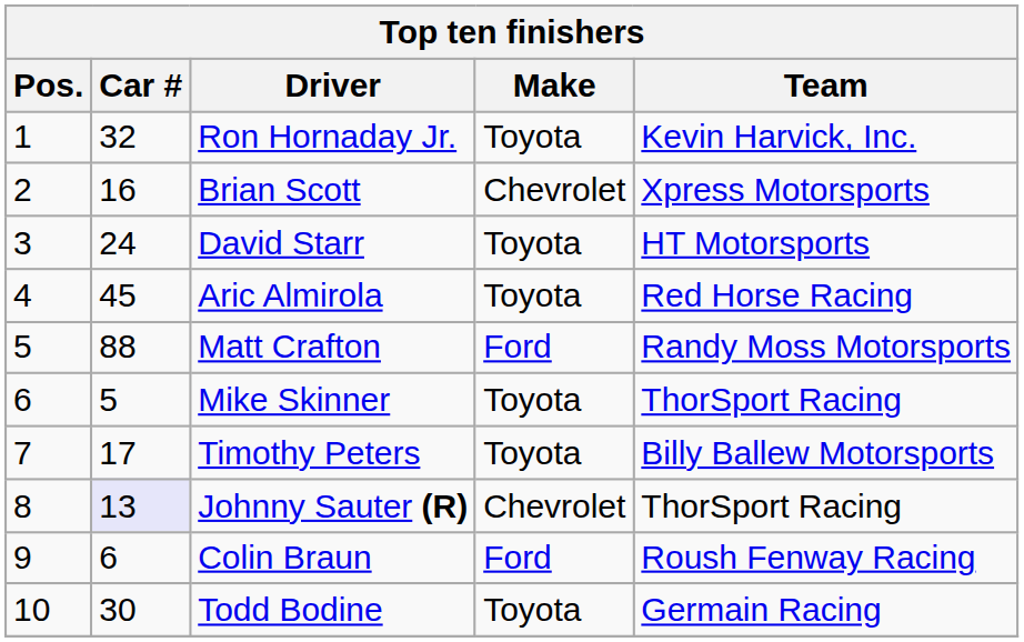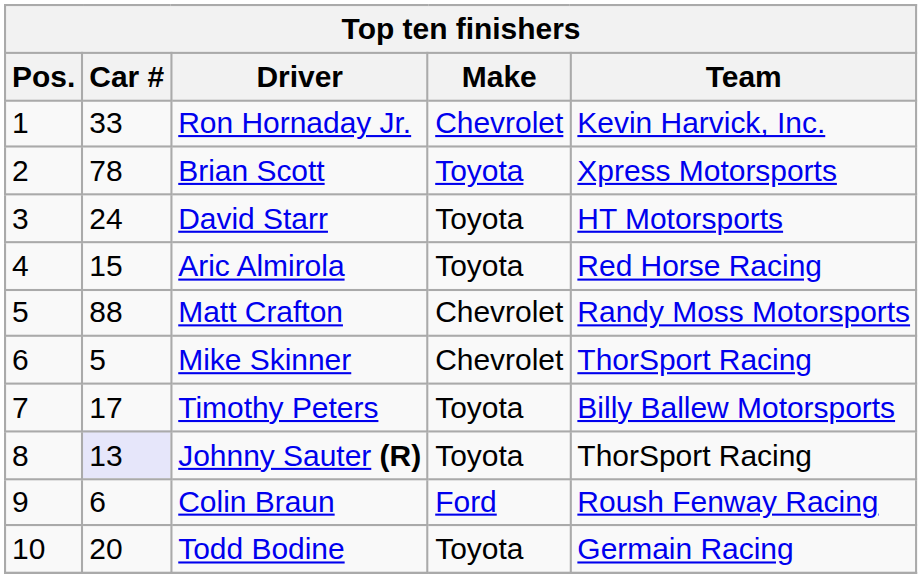 <table class="wikitable" style="font-size: 90%">
 <tr>
 <th colspan=9>Top ten finishers</th>
 </tr>
 <tr>
 <th>Pos.</th>
 <th>Car #</th>
 <th>Driver</th>
 <th>Make</th>
 <th>Team</th>
 </tr>
 <tr>
 <td>1</td>
-<td>32</td>
+<td>33</td>
 <td><a href='#'>Ron Hornaday Jr.</a></td>
-<td>Toyota</td>
+<td><a href='#'>Chevrolet</a></td>
 <td><a href='#'>Kevin Harvick, Inc.</a></td>
 </tr>
 <tr>
 <td>2</td>
-<td>16</td>
+<td>78</td>
 <td><a href='#'>Brian Scott</a></td>
-<td>Chevrolet</td>
+<td><a href='#'>Toyota</a></td>
 <td><a href='#'>Xpress Motorsports</a></td>
 </tr>
 <tr>
 <td>3</td>
 <td>24</td>
 <td><a href='#'>David Starr</a></td>
 <td>Toyota</td>
 <td><a href='#'>HT Motorsports</a></td>
 </tr>
 <tr>
 <td>4</td>
-<td>45</td>
+<td>15</td>
 <td><a href='#'>Aric Almirola</a></td>
 <td>Toyota</td>
 <td><a href='#'>Red Horse Racing</a></td>
 </tr>
 <tr>
 <td>5</td>
 <td>88</td>
 <td><a href='#'>Matt Crafton</a></td>
-<td><a href='#'>Ford</a></td>
+<td>Chevrolet</td>
 <td><a href='#'>Randy Moss Motorsports</a></td>
 </tr>
 <tr>
 <td>6</td>
 <td>5</td>
 <td><a href='#'>Mike Skinner</a></td>
-<td>Toyota</td>
+<td>Chevrolet</td>
 <td><a href='#'>ThorSport Racing</a></td>
 </tr>
 <tr>
 <td>7</td>
 <td>17</td>
 <td><a href='#'>Timothy Peters</a></td>
 <td>Toyota</td>
 <td><a href='#'>Billy Ballew Motorsports</a></td>
 </tr>
 <tr>
 <td>8</td>
 <td style="background: lavender;">13</td>
 <td><a href='#'>Johnny Sauter</a> <strong>(R)</strong></td>
-<td>Chevrolet</td>
+<td>Toyota</td>
 <td>ThorSport Racing</td>
 </tr>
 <tr>
 <td>9</td>
 <td>6</td>
 <td><a href='#'>Colin Braun</a></td>
 <td><a href='#'>Ford</a></td>
 <td><a href='#'>Roush Fenway Racing</a></td>
 </tr>
 <tr>
 <td>10</td>
-<td>30</td>
+<td>20</td>
 <td><a href='#'>Todd Bodine</a></td>
 <td>Toyota</td>
 <td><a href='#'>Germain Racing</a></td>
 </tr>
 <tr>
 </tr>
 </table>
